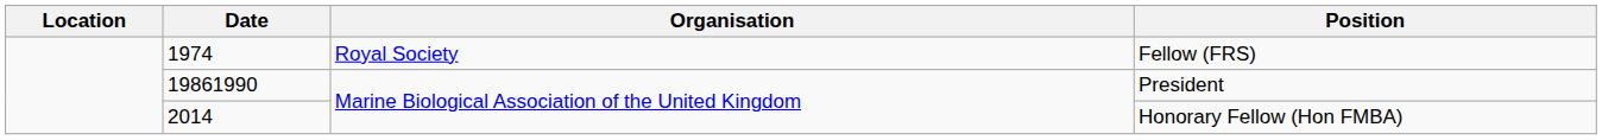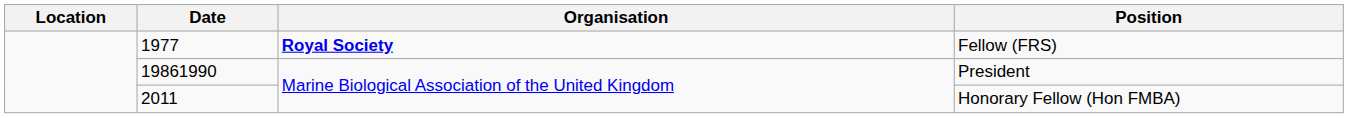 <table class="wikitable" width="100%">
 <tr>
 <th>Location</th>
 <th>Date</th>
 <th>Organisation</th>
 <th>Position</th>
 </tr>
 <tr>
 <td rowspan="3"></td>
-<td>1974</td>
-<td><a href='#'>Royal Society</a></td>
+<td>1977</td>
+<td><strong><a href='#'>Royal Society</a></strong></td>
 <td>Fellow (FRS)</td>
 </tr>
 <tr>
 <td>19861990</td>
 <td rowspan="2"><a href='#'>Marine Biological Association of the United Kingdom</a></td>
 <td>President</td>
 </tr>
 <tr>
-<td>2014</td>
+<td>2011</td>
 <td>Honorary Fellow (Hon FMBA)</td>
 </tr>
 </table>
